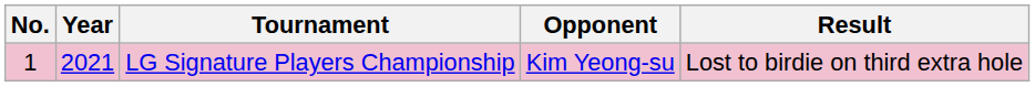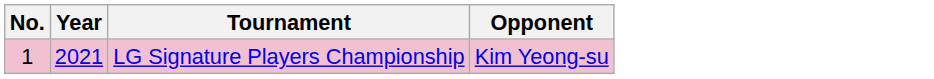 <table class="wikitable" style="font-size:95%;">
 <tr>
 <th>No.</th>
 <th>Year</th>
 <th>Tournament</th>
 <th>Opponent</th>
-<th>Result</th>
 </tr>
 <tr style="background:#F2C1D1;">
 <td align=center>1</td>
 <td><a href='#'>2021</a></td>
 <td><a href='#'>LG Signature Players Championship</a></td>
 <td> <a href='#'>Kim Yeong-su</a></td>
-<td>Lost to birdie on third extra hole</td>
 </tr>
 </table>
